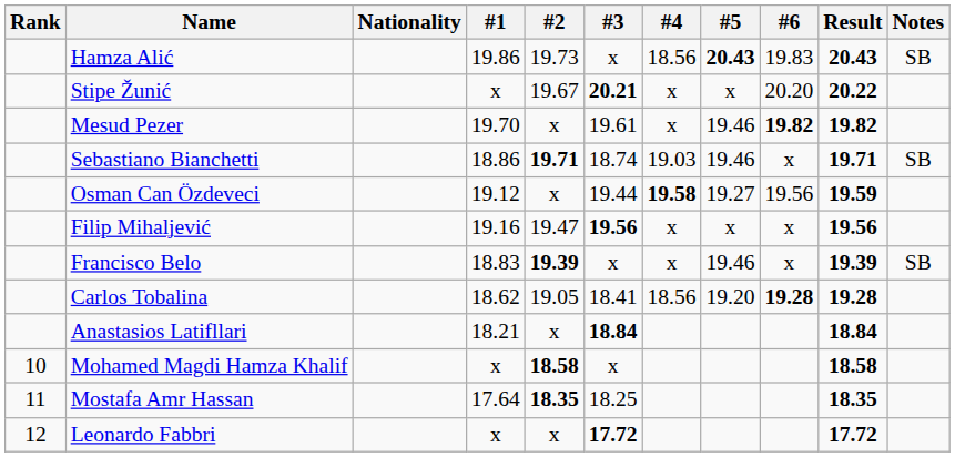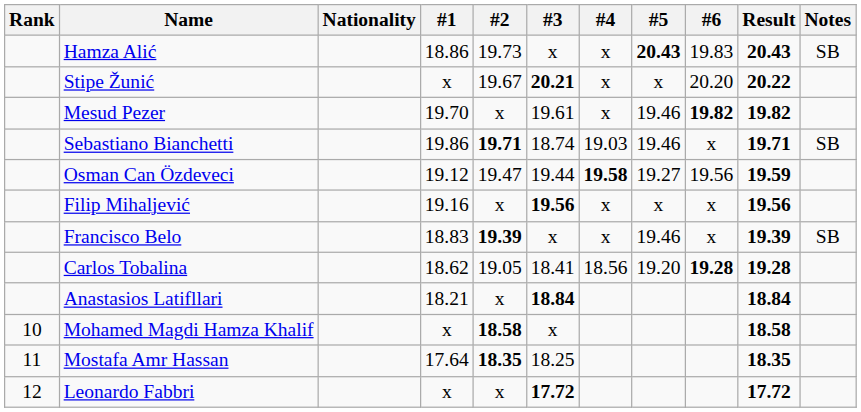 <table class="wikitable sortable" style="text-align:center">
 <tr>
 <th>Rank</th>
 <th>Name</th>
 <th>Nationality</th>
 <th>#1</th>
 <th>#2</th>
 <th>#3</th>
 <th>#4</th>
 <th>#5</th>
 <th>#6</th>
 <th>Result</th>
 <th>Notes</th>
 </tr>
 <tr>
 <td></td>
 <td align=left><a href='#'>Hamza Alić</a></td>
 <td align=left></td>
-<td>19.86</td>
+<td>18.86</td>
 <td>19.73</td>
 <td>x</td>
-<td>18.56</td>
+<td>x</td>
 <td><strong>20.43</strong></td>
 <td>19.83</td>
 <td><strong>20.43</strong></td>
 <td>SB</td>
 </tr>
 <tr>
 <td></td>
 <td align=left><a href='#'>Stipe Žunić</a></td>
 <td align=left></td>
 <td>x</td>
 <td>19.67</td>
 <td><strong>20.21</strong></td>
 <td>x</td>
 <td>x</td>
 <td>20.20</td>
 <td><strong>20.22</strong></td>
 <td></td>
 </tr>
 <tr>
 <td></td>
 <td align=left><a href='#'>Mesud Pezer</a></td>
 <td align=left></td>
 <td>19.70</td>
 <td>x</td>
 <td>19.61</td>
 <td>x</td>
 <td>19.46</td>
 <td><strong>19.82</strong></td>
 <td><strong>19.82</strong></td>
 <td></td>
 </tr>
 <tr>
 <td></td>
 <td align=left><a href='#'>Sebastiano Bianchetti</a></td>
 <td align=left></td>
-<td>18.86</td>
+<td>19.86</td>
 <td><strong>19.71</strong></td>
 <td>18.74</td>
 <td>19.03</td>
 <td>19.46</td>
 <td>x</td>
 <td><strong>19.71</strong></td>
 <td>SB</td>
 </tr>
 <tr>
 <td></td>
 <td align=left><a href='#'>Osman Can Özdeveci</a></td>
 <td align=left></td>
 <td>19.12</td>
-<td>x</td>
+<td>19.47</td>
 <td>19.44</td>
 <td><strong>19.58</strong></td>
 <td>19.27</td>
 <td>19.56</td>
 <td><strong>19.59</strong></td>
 <td></td>
 </tr>
 <tr>
 <td></td>
 <td align=left><a href='#'>Filip Mihaljević</a></td>
 <td align=left></td>
 <td>19.16</td>
-<td>19.47</td>
+<td>x</td>
 <td><strong>19.56</strong></td>
 <td>x</td>
 <td>x</td>
 <td>x</td>
 <td><strong>19.56</strong></td>
 <td></td>
 </tr>
 <tr>
 <td></td>
 <td align=left><a href='#'>Francisco Belo</a></td>
 <td align=left></td>
 <td>18.83</td>
 <td><strong>19.39</strong></td>
 <td>x</td>
 <td>x</td>
 <td>19.46</td>
 <td>x</td>
 <td><strong>19.39</strong></td>
 <td>SB</td>
 </tr>
 <tr>
 <td></td>
 <td align=left><a href='#'>Carlos Tobalina</a></td>
 <td align=left></td>
 <td>18.62</td>
 <td>19.05</td>
 <td>18.41</td>
 <td>18.56</td>
 <td>19.20</td>
 <td><strong>19.28</strong></td>
 <td><strong>19.28</strong></td>
 <td></td>
 </tr>
 <tr>
 <td></td>
 <td align=left><a href='#'>Anastasios Latifllari</a></td>
 <td align=left></td>
 <td>18.21</td>
 <td>x</td>
 <td><strong>18.84</strong></td>
 <td></td>
 <td></td>
 <td></td>
 <td><strong>18.84</strong></td>
 <td></td>
 </tr>
 <tr>
 <td>10</td>
 <td align=left><a href='#'>Mohamed Magdi Hamza Khalif</a></td>
 <td align=left></td>
 <td>x</td>
 <td><strong>18.58</strong></td>
 <td>x</td>
 <td></td>
 <td></td>
 <td></td>
 <td><strong>18.58</strong></td>
 <td></td>
 </tr>
 <tr>
 <td>11</td>
 <td align=left><a href='#'>Mostafa Amr Hassan</a></td>
 <td align=left></td>
 <td>17.64</td>
 <td><strong>18.35</strong></td>
 <td>18.25</td>
 <td></td>
 <td></td>
 <td></td>
 <td><strong>18.35</strong></td>
 <td></td>
 </tr>
 <tr>
 <td>12</td>
 <td align=left><a href='#'>Leonardo Fabbri</a></td>
 <td align=left></td>
 <td>x</td>
 <td>x</td>
 <td><strong>17.72</strong></td>
 <td></td>
 <td></td>
 <td></td>
 <td><strong>17.72</strong></td>
 <td></td>
 </tr>
 </table>
